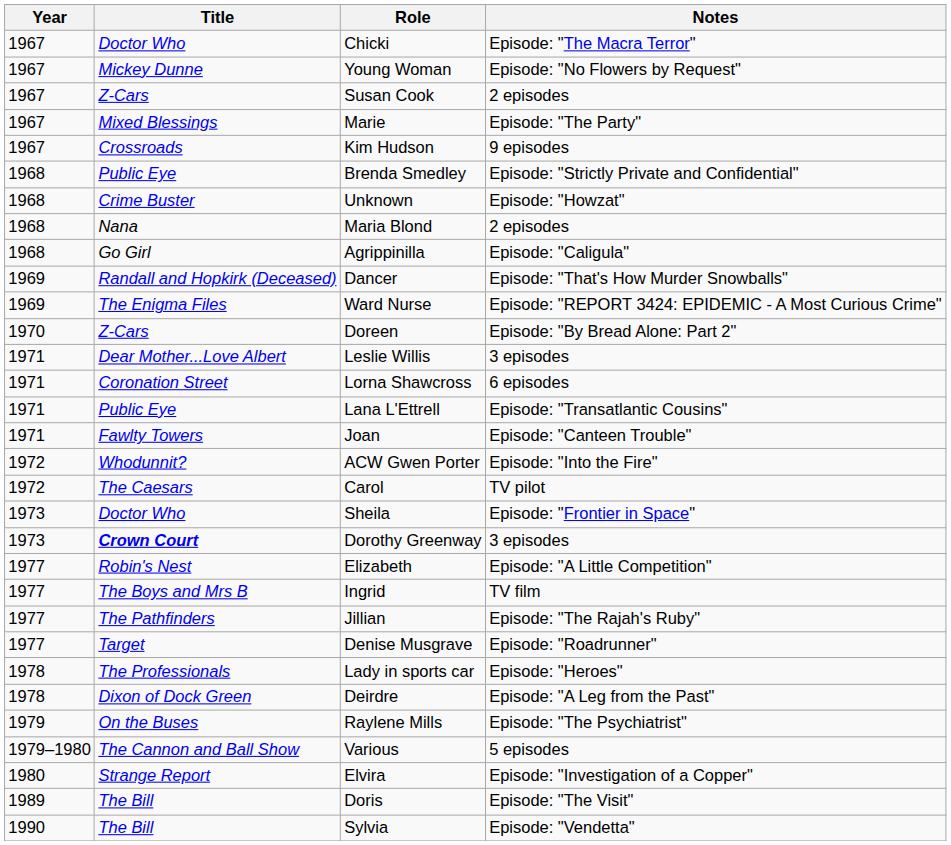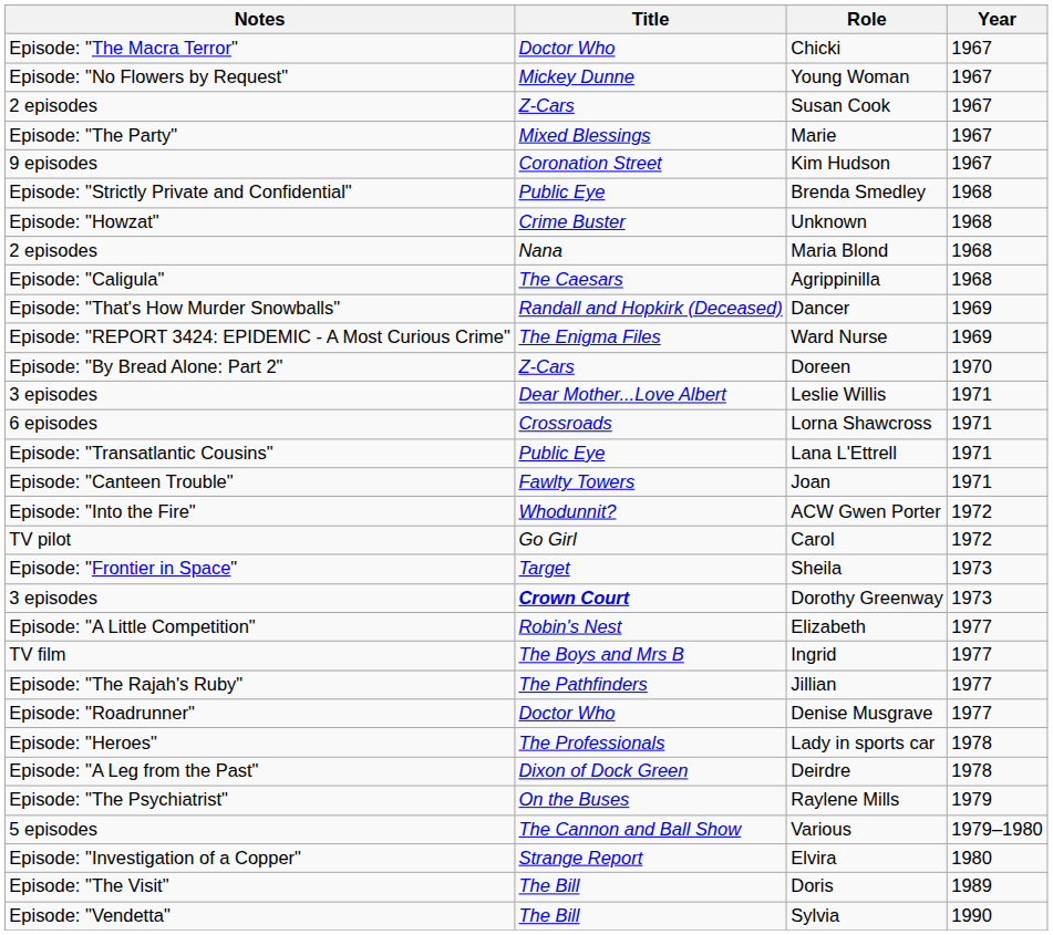 <table class="wikitable sortable">
 <tr>
-<th>Year</th>
+<th class=unsortable>Notes</th>
 <th>Title</th>
 <th>Role</th>
-<th class=unsortable>Notes</th>
+<th>Year</th>
 </tr>
 <tr>
-<td>1967</td>
+<td>Episode: "<a href='#'>The Macra Terror</a>"</td>
 <td><em><a href='#'>Doctor Who</a></em></td>
 <td>Chicki</td>
-<td>Episode: "<a href='#'>The Macra Terror</a>"</td>
+<td>1967</td>
 </tr>
 <tr>
-<td>1967</td>
+<td>Episode: "No Flowers by Request"</td>
 <td><em><a href='#'>Mickey Dunne</a></em></td>
 <td>Young Woman</td>
-<td>Episode: "No Flowers by Request"</td>
+<td>1967</td>
 </tr>
 <tr>
-<td>1967</td>
+<td>2 episodes</td>
 <td><em><a href='#'>Z-Cars</a></em></td>
 <td>Susan Cook</td>
-<td>2 episodes</td>
+<td>1967</td>
 </tr>
 <tr>
-<td>1967</td>
+<td>Episode: "The Party"</td>
 <td><em><a href='#'>Mixed Blessings</a></em></td>
 <td>Marie</td>
-<td>Episode: "The Party"</td>
+<td>1967</td>
 </tr>
 <tr>
+<td>9 episodes</td>
+<td><em><a href='#'>Coronation Street</a></em></td>
+<td>Kim Hudson</td>
 <td>1967</td>
-<td><em><a href='#'>Crossroads</a></em></td>
-<td>Kim Hudson</td>
-<td>9 episodes</td>
 </tr>
 <tr>
-<td>1968</td>
+<td>Episode: "Strictly Private and Confidential"</td>
 <td><em><a href='#'>Public Eye</a></em></td>
 <td>Brenda Smedley</td>
-<td>Episode: "Strictly Private and Confidential"</td>
+<td>1968</td>
 </tr>
 <tr>
-<td>1968</td>
+<td>Episode: "Howzat"</td>
 <td><em><a href='#'>Crime Buster</a></em></td>
 <td>Unknown</td>
-<td>Episode: "Howzat"</td>
+<td>1968</td>
 </tr>
 <tr>
-<td>1968</td>
+<td>2 episodes</td>
 <td><em>Nana</em></td>
 <td>Maria Blond</td>
-<td>2 episodes</td>
+<td>1968</td>
 </tr>
 <tr>
+<td>Episode: "Caligula"</td>
+<td><em><a href='#'>The Caesars</a></em></td>
+<td>Agrippinilla</td>
 <td>1968</td>
-<td><em>Go Girl</em></td>
-<td>Agrippinilla</td>
-<td>Episode: "Caligula"</td>
 </tr>
 <tr>
-<td>1969</td>
+<td>Episode: "That's How Murder Snowballs"</td>
 <td><em><a href='#'>Randall and Hopkirk (Deceased)</a></em></td>
 <td>Dancer</td>
-<td>Episode: "That's How Murder Snowballs"</td>
+<td>1969</td>
 </tr>
 <tr>
-<td>1969</td>
+<td>Episode: "REPORT 3424: EPIDEMIC - A Most Curious Crime"</td>
 <td><em><a href='#'>The Enigma Files</a></em></td>
 <td>Ward Nurse</td>
-<td>Episode: "REPORT 3424: EPIDEMIC - A Most Curious Crime"</td>
+<td>1969</td>
 </tr>
 <tr>
-<td>1970</td>
+<td>Episode: "By Bread Alone: Part 2"</td>
 <td><em><a href='#'>Z-Cars</a></em></td>
 <td>Doreen</td>
-<td>Episode: "By Bread Alone: Part 2"</td>
+<td>1970</td>
 </tr>
 <tr>
-<td>1971</td>
+<td>3 episodes</td>
 <td><em><a href='#'>Dear Mother...Love Albert</a></em></td>
 <td>Leslie Willis</td>
-<td>3 episodes</td>
+<td>1971</td>
 </tr>
 <tr>
+<td>6 episodes</td>
+<td><em><a href='#'>Crossroads</a></em></td>
+<td>Lorna Shawcross</td>
 <td>1971</td>
-<td><em><a href='#'>Coronation Street</a></em></td>
-<td>Lorna Shawcross</td>
-<td>6 episodes</td>
 </tr>
 <tr>
-<td>1971</td>
+<td>Episode: "Transatlantic Cousins"</td>
 <td><em><a href='#'>Public Eye</a></em></td>
 <td>Lana L'Ettrell</td>
-<td>Episode: "Transatlantic Cousins"</td>
+<td>1971</td>
 </tr>
 <tr>
-<td>1971</td>
+<td>Episode: "Canteen Trouble"</td>
 <td><em><a href='#'>Fawlty Towers</a></em></td>
 <td>Joan</td>
-<td>Episode: "Canteen Trouble"</td>
+<td>1971</td>
 </tr>
 <tr>
-<td>1972</td>
+<td>Episode: "Into the Fire"</td>
 <td><em><a href='#'>Whodunnit?</a></em></td>
 <td>ACW Gwen Porter</td>
-<td>Episode: "Into the Fire"</td>
+<td>1972</td>
 </tr>
 <tr>
+<td>TV pilot</td>
+<td><em>Go Girl</em></td>
+<td>Carol</td>
 <td>1972</td>
-<td><em><a href='#'>The Caesars</a></em></td>
-<td>Carol</td>
-<td>TV pilot</td>
 </tr>
 <tr>
+<td>Episode: "<a href='#'>Frontier in Space</a>"</td>
+<td><em><a href='#'>Target</a></em></td>
+<td>Sheila</td>
 <td>1973</td>
-<td><em><a href='#'>Doctor Who</a></em></td>
-<td>Sheila</td>
-<td>Episode: "<a href='#'>Frontier in Space</a>"</td>
 </tr>
 <tr>
-<td>1973</td>
+<td>3 episodes</td>
 <td><strong><em><a href='#'>Crown Court</a></em></strong></td>
 <td>Dorothy Greenway</td>
-<td>3 episodes</td>
+<td>1973</td>
 </tr>
 <tr>
-<td>1977</td>
+<td>Episode: "A Little Competition"</td>
 <td><em><a href='#'>Robin's Nest</a></em></td>
 <td>Elizabeth</td>
-<td>Episode: "A Little Competition"</td>
+<td>1977</td>
 </tr>
 <tr>
-<td>1977</td>
+<td>TV film</td>
 <td><em><a href='#'>The Boys and Mrs B</a></em></td>
 <td>Ingrid</td>
-<td>TV film</td>
+<td>1977</td>
 </tr>
 <tr>
-<td>1977</td>
+<td>Episode: "The Rajah's Ruby"</td>
 <td><em><a href='#'>The Pathfinders</a></em></td>
 <td>Jillian</td>
-<td>Episode: "The Rajah's Ruby"</td>
+<td>1977</td>
 </tr>
 <tr>
+<td>Episode: "Roadrunner"</td>
+<td><em><a href='#'>Doctor Who</a></em></td>
+<td>Denise Musgrave</td>
 <td>1977</td>
-<td><em><a href='#'>Target</a></em></td>
-<td>Denise Musgrave</td>
-<td>Episode: "Roadrunner"</td>
 </tr>
 <tr>
-<td>1978</td>
+<td>Episode: "Heroes"</td>
 <td><em><a href='#'>The Professionals</a></em></td>
 <td>Lady in sports car</td>
-<td>Episode: "Heroes"</td>
+<td>1978</td>
 </tr>
 <tr>
-<td>1978</td>
+<td>Episode: "A Leg from the Past"</td>
 <td><em><a href='#'>Dixon of Dock Green</a></em></td>
 <td>Deirdre</td>
-<td>Episode: "A Leg from the Past"</td>
+<td>1978</td>
 </tr>
 <tr>
-<td>1979</td>
+<td>Episode: "The Psychiatrist"</td>
 <td><em><a href='#'>On the Buses</a></em></td>
 <td>Raylene Mills</td>
-<td>Episode: "The Psychiatrist"</td>
+<td>1979</td>
 </tr>
 <tr>
-<td>1979–1980</td>
+<td>5 episodes</td>
 <td><em><a href='#'>The Cannon and Ball Show</a></em></td>
 <td>Various</td>
-<td>5 episodes</td>
+<td>1979–1980</td>
 </tr>
 <tr>
-<td>1980</td>
+<td>Episode: "Investigation of a Copper"</td>
 <td><em><a href='#'>Strange Report</a></em></td>
 <td>Elvira</td>
-<td>Episode: "Investigation of a Copper"</td>
+<td>1980</td>
 </tr>
 <tr>
-<td>1989</td>
+<td>Episode: "The Visit"</td>
 <td><em><a href='#'>The Bill</a></em></td>
 <td>Doris</td>
-<td>Episode: "The Visit"</td>
+<td>1989</td>
 </tr>
 <tr>
-<td>1990</td>
+<td>Episode: "Vendetta"</td>
 <td><em><a href='#'>The Bill</a></em></td>
 <td>Sylvia</td>
-<td>Episode: "Vendetta"</td>
+<td>1990</td>
 </tr>
 </table>
